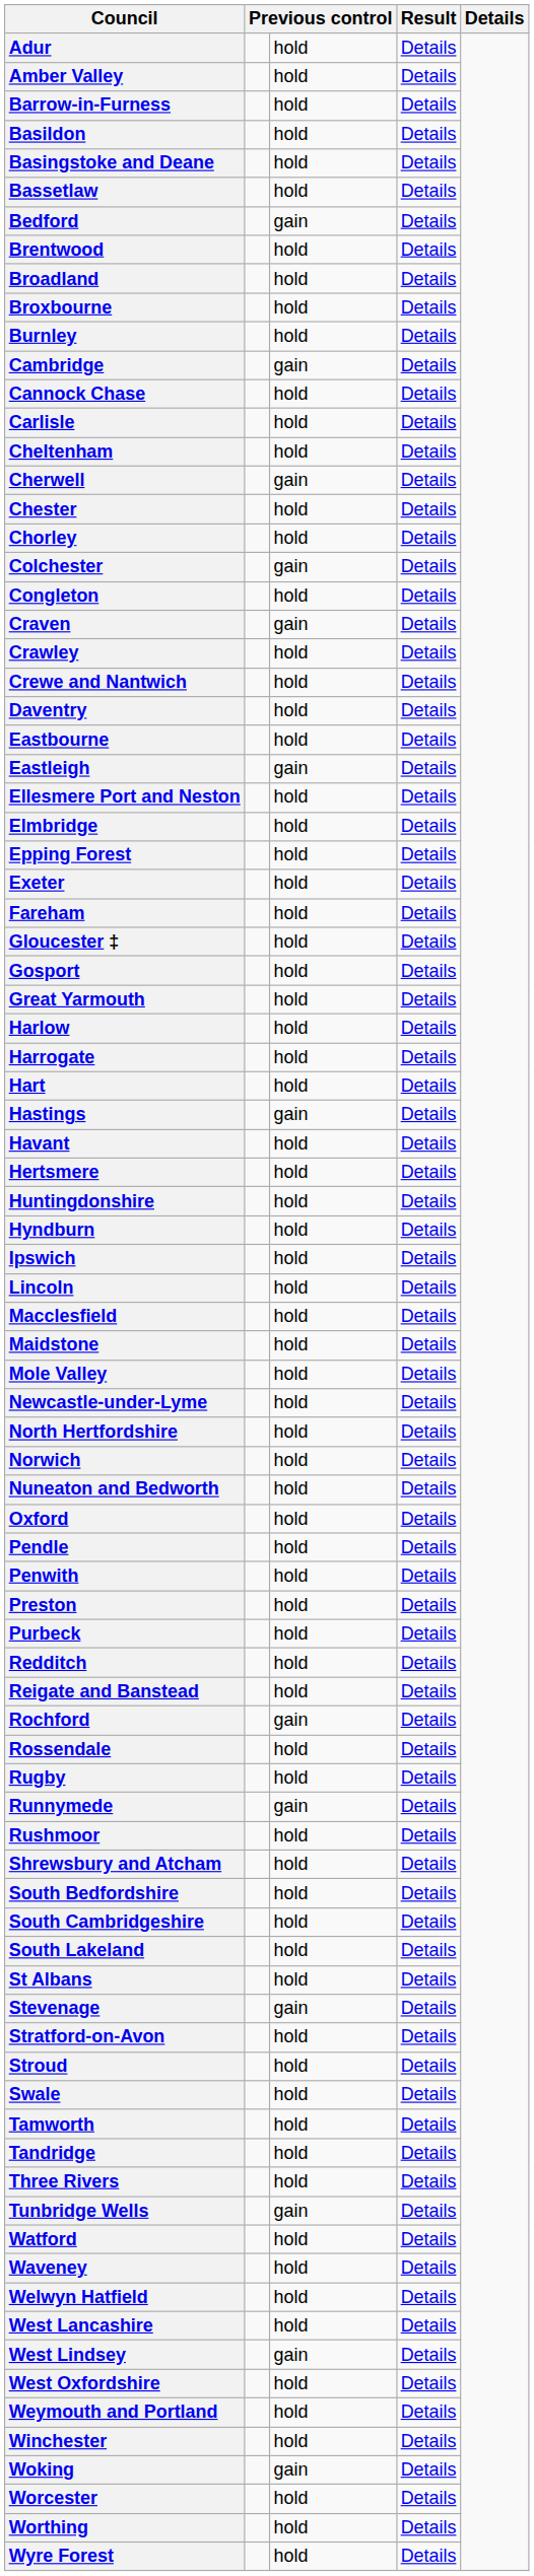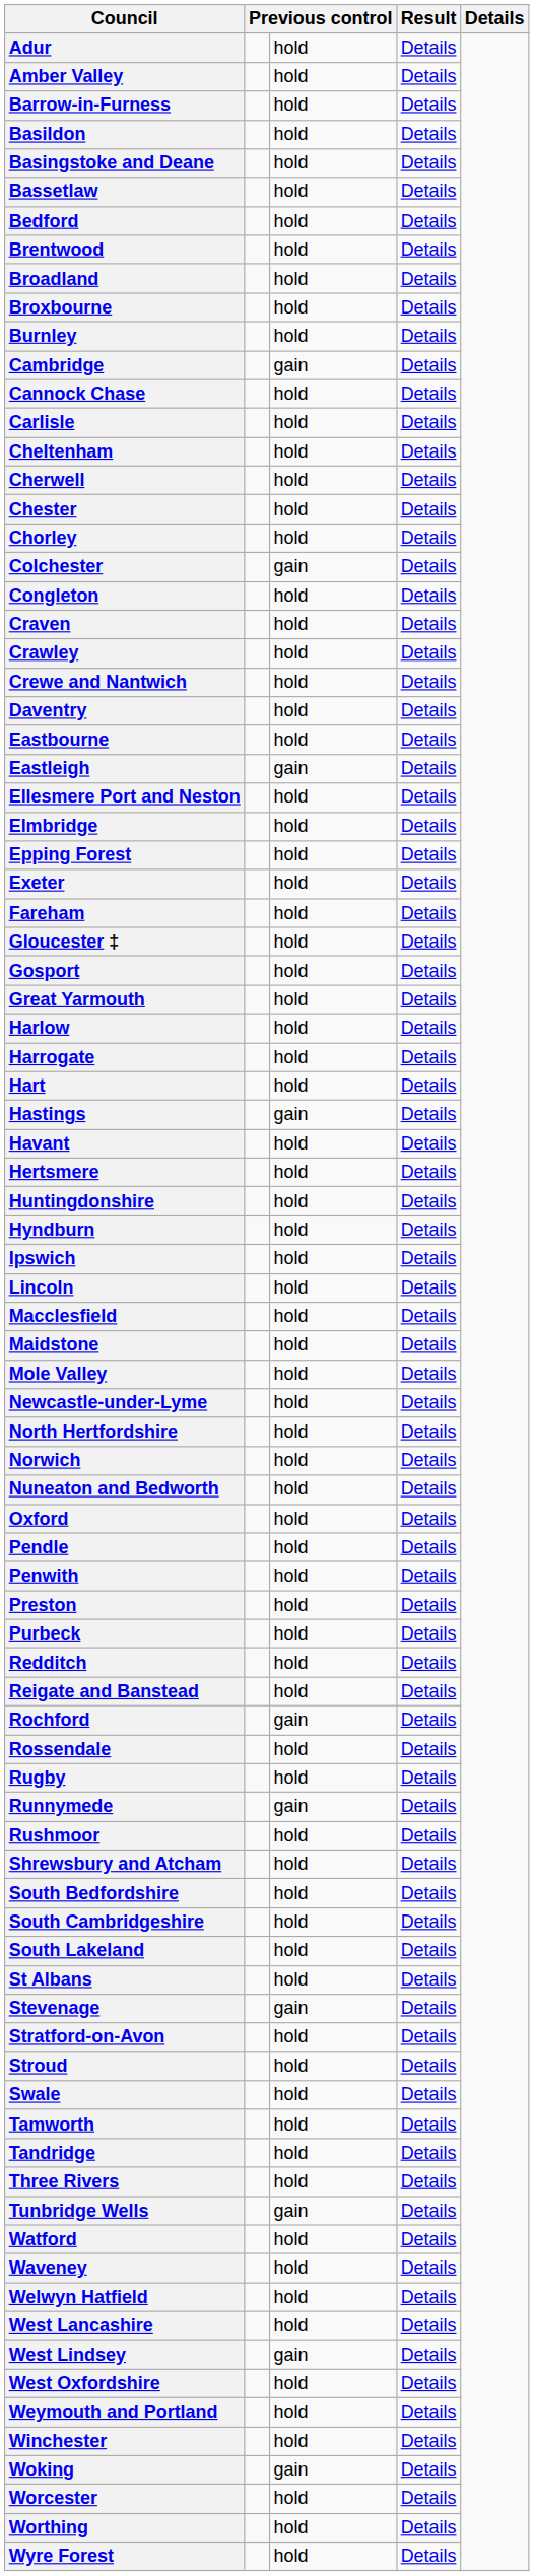 <table class="wikitable sortable" border="1">
 <tr>
 <th scope="col">Council</th>
 <th colspan=2>Previous control</th>
 <th colspan=2>Result</th>
 <th class="unsortable" scope="col">Details</th>
 </tr>
 <tr>
 <th scope="row" style="text-align: left;"><a href='#'>Adur</a></th>
 <td></td>
 <td> hold</td>
 <td><a href='#'>Details</a></td>
 </tr>
 <tr>
 <th scope="row" style="text-align: left;"><a href='#'>Amber Valley</a></th>
 <td></td>
 <td> hold</td>
 <td><a href='#'>Details</a></td>
 </tr>
 <tr>
 <th scope="row" style="text-align: left;"><a href='#'>Barrow-in-Furness</a></th>
 <td></td>
 <td> hold</td>
 <td><a href='#'>Details</a></td>
 </tr>
 <tr>
 <th scope="row" style="text-align: left;"><a href='#'>Basildon</a></th>
 <td></td>
 <td> hold</td>
 <td><a href='#'>Details</a></td>
 </tr>
 <tr>
 <th scope="row" style="text-align: left;"><a href='#'>Basingstoke and Deane</a></th>
 <td></td>
 <td> hold</td>
 <td><a href='#'>Details</a></td>
 </tr>
 <tr>
 <th scope="row" style="text-align: left;"><a href='#'>Bassetlaw</a></th>
 <td></td>
 <td> hold</td>
 <td><a href='#'>Details</a></td>
 </tr>
 <tr>
 <th scope="row" style="text-align: left;"><a href='#'>Bedford</a></th>
 <td></td>
-<td> gain</td>
+<td> hold</td>
 <td><a href='#'>Details</a></td>
 </tr>
 <tr>
 <th scope="row" style="text-align: left;"><a href='#'>Brentwood</a></th>
 <td></td>
 <td> hold</td>
 <td><a href='#'>Details</a></td>
 </tr>
 <tr>
 <th scope="row" style="text-align: left;"><a href='#'>Broadland</a></th>
 <td></td>
 <td> hold</td>
 <td><a href='#'>Details</a></td>
 </tr>
 <tr>
 <th scope="row" style="text-align: left;"><a href='#'>Broxbourne</a></th>
 <td></td>
 <td> hold</td>
 <td><a href='#'>Details</a></td>
 </tr>
 <tr>
 <th scope="row" style="text-align: left;"><a href='#'>Burnley</a></th>
 <td></td>
 <td> hold</td>
 <td><a href='#'>Details</a></td>
 </tr>
 <tr>
 <th scope="row" style="text-align: left;"><a href='#'>Cambridge</a></th>
 <td></td>
 <td> gain</td>
 <td><a href='#'>Details</a></td>
 </tr>
 <tr>
 <th scope="row" style="text-align: left;"><a href='#'>Cannock Chase</a></th>
 <td></td>
 <td> hold</td>
 <td><a href='#'>Details</a></td>
 </tr>
 <tr>
 <th scope="row" style="text-align: left;"><a href='#'>Carlisle</a></th>
 <td></td>
 <td> hold</td>
 <td><a href='#'>Details</a></td>
 </tr>
 <tr>
 <th scope="row" style="text-align: left;"><a href='#'>Cheltenham</a></th>
 <td></td>
 <td> hold</td>
 <td><a href='#'>Details</a></td>
 </tr>
 <tr>
 <th scope="row" style="text-align: left;"><a href='#'>Cherwell</a></th>
 <td></td>
-<td> gain</td>
+<td> hold</td>
 <td><a href='#'>Details</a></td>
 </tr>
 <tr>
 <th scope="row" style="text-align: left;"><a href='#'>Chester</a></th>
 <td></td>
 <td> hold</td>
 <td><a href='#'>Details</a></td>
 </tr>
 <tr>
 <th scope="row" style="text-align: left;"><a href='#'>Chorley</a></th>
 <td></td>
 <td> hold</td>
 <td><a href='#'>Details</a></td>
 </tr>
 <tr>
 <th scope="row" style="text-align: left;"><a href='#'>Colchester</a></th>
 <td></td>
 <td> gain</td>
 <td><a href='#'>Details</a></td>
 </tr>
 <tr>
 <th scope="row" style="text-align: left;"><a href='#'>Congleton</a></th>
 <td></td>
 <td> hold</td>
 <td><a href='#'>Details</a></td>
 </tr>
 <tr>
 <th scope="row" style="text-align: left;"><a href='#'>Craven</a></th>
 <td></td>
-<td> gain</td>
+<td> hold</td>
 <td><a href='#'>Details</a></td>
 </tr>
 <tr>
 <th scope="row" style="text-align: left;"><a href='#'>Crawley</a></th>
 <td></td>
 <td> hold</td>
 <td><a href='#'>Details</a></td>
 </tr>
 <tr>
 <th scope="row" style="text-align: left;"><a href='#'>Crewe and Nantwich</a></th>
 <td></td>
 <td> hold</td>
 <td><a href='#'>Details</a></td>
 </tr>
 <tr>
 <th scope="row" style="text-align: left;"><a href='#'>Daventry</a></th>
 <td></td>
 <td> hold</td>
 <td><a href='#'>Details</a></td>
 </tr>
 <tr>
 <th scope="row" style="text-align: left;"><a href='#'>Eastbourne</a></th>
 <td></td>
 <td> hold</td>
 <td><a href='#'>Details</a></td>
 </tr>
 <tr>
 <th scope="row" style="text-align: left;"><a href='#'>Eastleigh</a></th>
 <td></td>
 <td> gain</td>
 <td><a href='#'>Details</a></td>
 </tr>
 <tr>
 <th scope="row" style="text-align: left;"><a href='#'>Ellesmere Port and Neston</a></th>
 <td></td>
 <td> hold</td>
 <td><a href='#'>Details</a></td>
 </tr>
 <tr>
 <th scope="row" style="text-align: left;"><a href='#'>Elmbridge</a></th>
 <td></td>
 <td> hold</td>
 <td><a href='#'>Details</a></td>
 </tr>
 <tr>
 <th scope="row" style="text-align: left;"><a href='#'>Epping Forest</a></th>
 <td></td>
 <td> hold</td>
 <td><a href='#'>Details</a></td>
 </tr>
 <tr>
 <th scope="row" style="text-align: left;"><a href='#'>Exeter</a></th>
 <td></td>
 <td> hold</td>
 <td><a href='#'>Details</a></td>
 </tr>
 <tr>
 <th scope="row" style="text-align: left;"><a href='#'>Fareham</a></th>
 <td></td>
 <td> hold</td>
 <td><a href='#'>Details</a></td>
 </tr>
 <tr>
 <th scope="row" style="text-align: left;"><a href='#'>Gloucester</a> ‡</th>
 <td></td>
 <td> hold</td>
 <td><a href='#'>Details</a></td>
 </tr>
 <tr>
 <th scope="row" style="text-align: left;"><a href='#'>Gosport</a></th>
 <td></td>
 <td> hold</td>
 <td><a href='#'>Details</a></td>
 </tr>
 <tr>
 <th scope="row" style="text-align: left;"><a href='#'>Great Yarmouth</a></th>
 <td></td>
 <td> hold</td>
 <td><a href='#'>Details</a></td>
 </tr>
 <tr>
 <th scope="row" style="text-align: left;"><a href='#'>Harlow</a></th>
 <td></td>
 <td> hold</td>
 <td><a href='#'>Details</a></td>
 </tr>
 <tr>
 <th scope="row" style="text-align: left;"><a href='#'>Harrogate</a></th>
 <td></td>
 <td> hold</td>
 <td><a href='#'>Details</a></td>
 </tr>
 <tr>
 <th scope="row" style="text-align: left;"><a href='#'>Hart</a></th>
 <td></td>
 <td> hold</td>
 <td><a href='#'>Details</a></td>
 </tr>
 <tr>
 <th scope="row" style="text-align: left;"><a href='#'>Hastings</a></th>
 <td></td>
 <td> gain</td>
 <td><a href='#'>Details</a></td>
 </tr>
 <tr>
 <th scope="row" style="text-align: left;"><a href='#'>Havant</a></th>
 <td></td>
 <td> hold</td>
 <td><a href='#'>Details</a></td>
 </tr>
 <tr>
 <th scope="row" style="text-align: left;"><a href='#'>Hertsmere</a></th>
 <td></td>
 <td> hold</td>
 <td><a href='#'>Details</a></td>
 </tr>
 <tr>
 <th scope="row" style="text-align: left;"><a href='#'>Huntingdonshire</a></th>
 <td></td>
 <td> hold</td>
 <td><a href='#'>Details</a></td>
 </tr>
 <tr>
 <th scope="row" style="text-align: left;"><a href='#'>Hyndburn</a></th>
 <td></td>
 <td> hold</td>
 <td><a href='#'>Details</a></td>
 </tr>
 <tr>
 <th scope="row" style="text-align: left;"><a href='#'>Ipswich</a></th>
 <td></td>
 <td> hold</td>
 <td><a href='#'>Details</a></td>
 </tr>
 <tr>
 <th scope="row" style="text-align: left;"><a href='#'>Lincoln</a></th>
 <td></td>
 <td> hold</td>
 <td><a href='#'>Details</a></td>
 </tr>
 <tr>
 <th scope="row" style="text-align: left;"><a href='#'>Macclesfield</a></th>
 <td></td>
 <td> hold</td>
 <td><a href='#'>Details</a></td>
 </tr>
 <tr>
 <th scope="row" style="text-align: left;"><a href='#'>Maidstone</a></th>
 <td></td>
 <td> hold</td>
 <td><a href='#'>Details</a></td>
 </tr>
 <tr>
 <th scope="row" style="text-align: left;"><a href='#'>Mole Valley</a></th>
 <td></td>
 <td> hold</td>
 <td><a href='#'>Details</a></td>
 </tr>
 <tr>
 <th scope="row" style="text-align: left;"><a href='#'>Newcastle-under-Lyme</a></th>
 <td></td>
 <td> hold</td>
 <td><a href='#'>Details</a></td>
 </tr>
 <tr>
 <th scope="row" style="text-align: left;"><a href='#'>North Hertfordshire</a></th>
 <td></td>
 <td> hold</td>
 <td><a href='#'>Details</a></td>
 </tr>
 <tr>
 <th scope="row" style="text-align: left;"><a href='#'>Norwich</a></th>
 <td></td>
 <td> hold</td>
 <td><a href='#'>Details</a></td>
 </tr>
 <tr>
 <th scope="row" style="text-align: left;"><a href='#'>Nuneaton and Bedworth</a></th>
 <td></td>
 <td> hold</td>
 <td><a href='#'>Details</a></td>
 </tr>
 <tr>
 <th scope="row" style="text-align: left;"><a href='#'>Oxford</a></th>
 <td></td>
 <td> hold</td>
 <td><a href='#'>Details</a></td>
 </tr>
 <tr>
 <th scope="row" style="text-align: left;"><a href='#'>Pendle</a></th>
 <td></td>
 <td> hold</td>
 <td><a href='#'>Details</a></td>
 </tr>
 <tr>
 <th scope="row" style="text-align: left;"><a href='#'>Penwith</a></th>
 <td></td>
 <td> hold</td>
 <td><a href='#'>Details</a></td>
 </tr>
 <tr>
 <th scope="row" style="text-align: left;"><a href='#'>Preston</a></th>
 <td></td>
 <td> hold</td>
 <td><a href='#'>Details</a></td>
 </tr>
 <tr>
 <th scope="row" style="text-align: left;"><a href='#'>Purbeck</a></th>
 <td></td>
 <td> hold</td>
 <td><a href='#'>Details</a></td>
 </tr>
 <tr>
 <th scope="row" style="text-align: left;"><a href='#'>Redditch</a></th>
 <td></td>
 <td> hold</td>
 <td><a href='#'>Details</a></td>
 </tr>
 <tr>
 <th scope="row" style="text-align: left;"><a href='#'>Reigate and Banstead</a></th>
 <td></td>
 <td> hold</td>
 <td><a href='#'>Details</a></td>
 </tr>
 <tr>
 <th scope="row" style="text-align: left;"><a href='#'>Rochford</a></th>
 <td></td>
 <td> gain</td>
 <td><a href='#'>Details</a></td>
 </tr>
 <tr>
 <th scope="row" style="text-align: left;"><a href='#'>Rossendale</a></th>
 <td></td>
 <td> hold</td>
 <td><a href='#'>Details</a></td>
 </tr>
 <tr>
 <th scope="row" style="text-align: left;"><a href='#'>Rugby</a></th>
 <td></td>
 <td> hold</td>
 <td><a href='#'>Details</a></td>
 </tr>
 <tr>
 <th scope="row" style="text-align: left;"><a href='#'>Runnymede</a></th>
 <td></td>
 <td> gain</td>
 <td><a href='#'>Details</a></td>
 </tr>
 <tr>
 <th scope="row" style="text-align: left;"><a href='#'>Rushmoor</a></th>
 <td></td>
 <td> hold</td>
 <td><a href='#'>Details</a></td>
 </tr>
 <tr>
 <th scope="row" style="text-align: left;"><a href='#'>Shrewsbury and Atcham</a></th>
 <td></td>
 <td> hold</td>
 <td><a href='#'>Details</a></td>
 </tr>
 <tr>
 <th scope="row" style="text-align: left;"><a href='#'>South Bedfordshire</a></th>
 <td></td>
 <td> hold</td>
 <td><a href='#'>Details</a></td>
 </tr>
 <tr>
 <th scope="row" style="text-align: left;"><a href='#'>South Cambridgeshire</a></th>
 <td></td>
 <td> hold</td>
 <td><a href='#'>Details</a></td>
 </tr>
 <tr>
 <th scope="row" style="text-align: left;"><a href='#'>South Lakeland</a></th>
 <td></td>
 <td> hold</td>
 <td><a href='#'>Details</a></td>
 </tr>
 <tr>
 <th scope="row" style="text-align: left;"><a href='#'>St Albans</a></th>
 <td></td>
 <td> hold</td>
 <td><a href='#'>Details</a></td>
 </tr>
 <tr>
 <th scope="row" style="text-align: left;"><a href='#'>Stevenage</a></th>
 <td></td>
 <td> gain</td>
 <td><a href='#'>Details</a></td>
 </tr>
 <tr>
 <th scope="row" style="text-align: left;"><a href='#'>Stratford-on-Avon</a></th>
 <td></td>
 <td> hold</td>
 <td><a href='#'>Details</a></td>
 </tr>
 <tr>
 <th scope="row" style="text-align: left;"><a href='#'>Stroud</a></th>
 <td></td>
 <td> hold</td>
 <td><a href='#'>Details</a></td>
 </tr>
 <tr>
 <th scope="row" style="text-align: left;"><a href='#'>Swale</a></th>
 <td></td>
 <td> hold</td>
 <td><a href='#'>Details</a></td>
 </tr>
 <tr>
 <th scope="row" style="text-align: left;"><a href='#'>Tamworth</a></th>
 <td></td>
 <td> hold</td>
 <td><a href='#'>Details</a></td>
 </tr>
 <tr>
 <th scope="row" style="text-align: left;"><a href='#'>Tandridge</a></th>
 <td></td>
 <td> hold</td>
 <td><a href='#'>Details</a></td>
 </tr>
 <tr>
 <th scope="row" style="text-align: left;"><a href='#'>Three Rivers</a></th>
 <td></td>
 <td> hold</td>
 <td><a href='#'>Details</a></td>
 </tr>
 <tr>
 <th scope="row" style="text-align: left;"><a href='#'>Tunbridge Wells</a></th>
 <td></td>
 <td> gain</td>
 <td><a href='#'>Details</a></td>
 </tr>
 <tr>
 <th scope="row" style="text-align: left;"><a href='#'>Watford</a></th>
 <td></td>
 <td> hold</td>
 <td><a href='#'>Details</a></td>
 </tr>
 <tr>
 <th scope="row" style="text-align: left;"><a href='#'>Waveney</a></th>
 <td></td>
 <td> hold</td>
 <td><a href='#'>Details</a></td>
 </tr>
 <tr>
 <th scope="row" style="text-align: left;"><a href='#'>Welwyn Hatfield</a></th>
 <td></td>
 <td> hold</td>
 <td><a href='#'>Details</a></td>
 </tr>
 <tr>
 <th scope="row" style="text-align: left;"><a href='#'>West Lancashire</a></th>
 <td></td>
 <td> hold</td>
 <td><a href='#'>Details</a></td>
 </tr>
 <tr>
 <th scope="row" style="text-align: left;"><a href='#'>West Lindsey</a></th>
 <td></td>
 <td> gain</td>
 <td><a href='#'>Details</a></td>
 </tr>
 <tr>
 <th scope="row" style="text-align: left;"><a href='#'>West Oxfordshire</a></th>
 <td></td>
 <td> hold</td>
 <td><a href='#'>Details</a></td>
 </tr>
 <tr>
 <th scope="row" style="text-align: left;"><a href='#'>Weymouth and Portland</a></th>
 <td></td>
 <td> hold</td>
 <td><a href='#'>Details</a></td>
 </tr>
 <tr>
 <th scope="row" style="text-align: left;"><a href='#'>Winchester</a></th>
 <td></td>
 <td> hold</td>
 <td><a href='#'>Details</a></td>
 </tr>
 <tr>
 <th scope="row" style="text-align: left;"><a href='#'>Woking</a></th>
 <td></td>
 <td> gain</td>
 <td><a href='#'>Details</a></td>
 </tr>
 <tr>
 <th scope="row" style="text-align: left;"><a href='#'>Worcester</a></th>
 <td></td>
 <td> hold</td>
 <td><a href='#'>Details</a></td>
 </tr>
 <tr>
 <th scope="row" style="text-align: left;"><a href='#'>Worthing</a></th>
 <td></td>
 <td> hold</td>
 <td><a href='#'>Details</a></td>
 </tr>
 <tr>
 <th scope="row" style="text-align: left;"><a href='#'>Wyre Forest</a></th>
 <td></td>
 <td> hold</td>
 <td><a href='#'>Details</a></td>
 </tr>
 </table>
